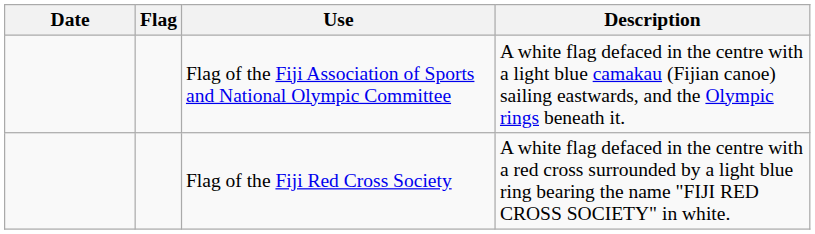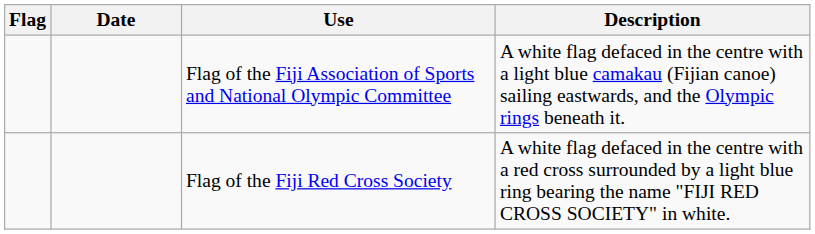 <table class="wikitable">
 <tr>
+<th>Flag</th>
 <th style="width:100px;">Date</th>
-<th>Flag</th>
 <th style="width:250px;">Use</th>
 <th style="width:250px;">Description</th>
 </tr>
 <tr>
 <td></td>
 <td></td>
 <td>Flag of the <a href='#'>Fiji Association of Sports and National Olympic Committee</a></td>
 <td>A white flag defaced in the centre with a light blue <a href='#'>camakau</a> (Fijian canoe) sailing eastwards, and the <a href='#'>Olympic rings</a> beneath it.</td>
 </tr>
 <tr>
 <td></td>
 <td></td>
 <td>Flag of the <a href='#'>Fiji Red Cross Society</a></td>
 <td>A white flag defaced in the centre with a red cross surrounded by a light blue ring bearing the name "FIJI RED CROSS SOCIETY" in white.</td>
 </tr>
 </table>
